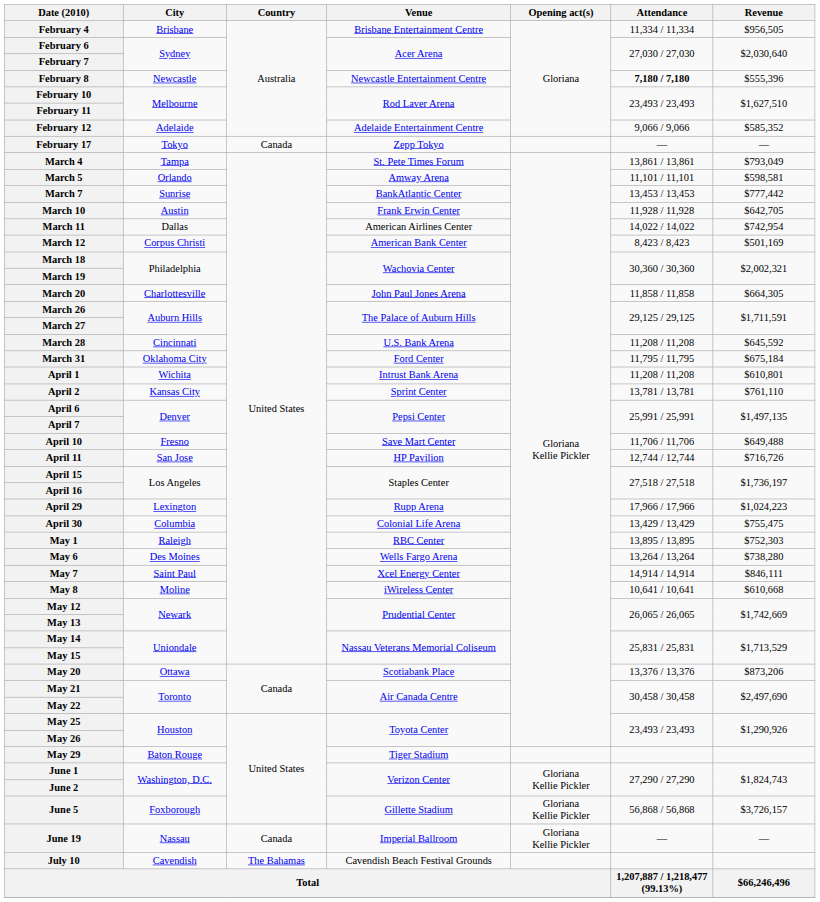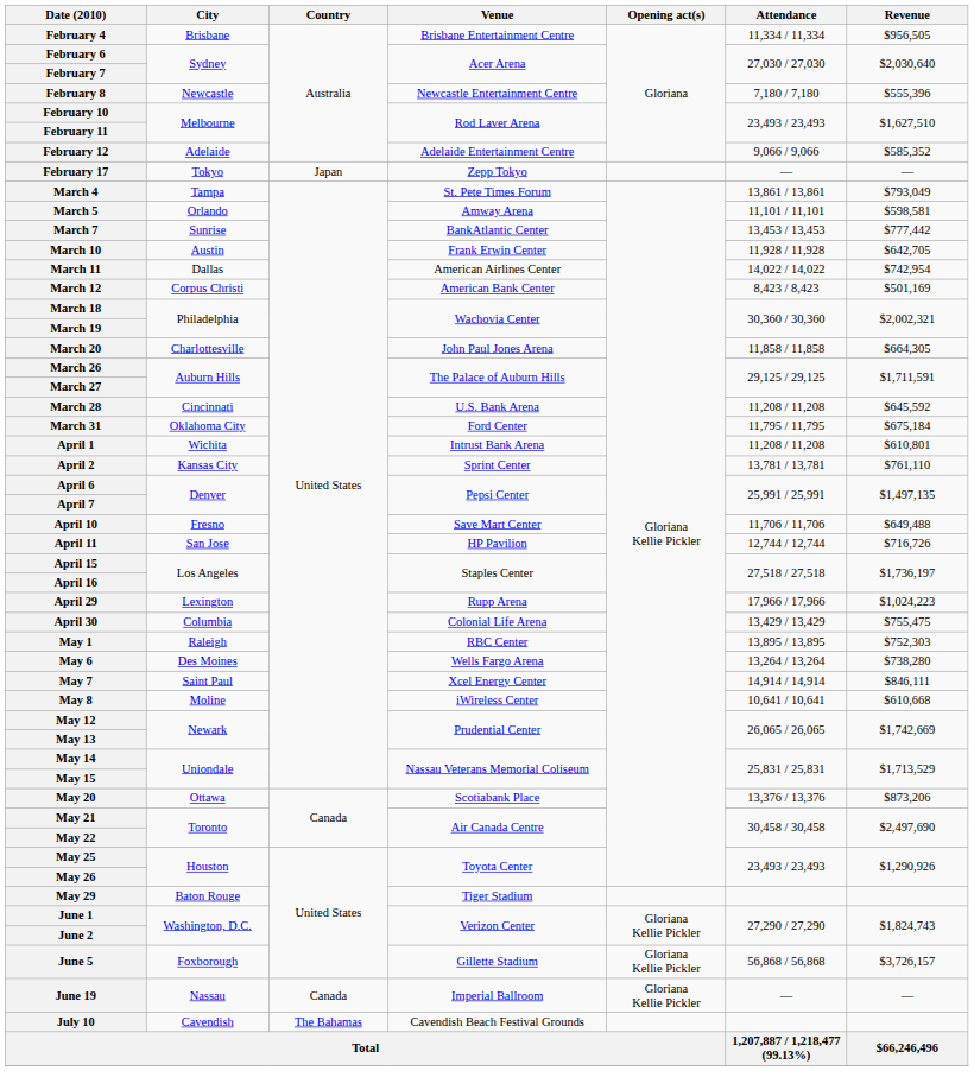 <table class="wikitable plainrowheaders" style="text-align:center;">
 <tr>
 <th scope="col" style="width:12em;">Date (2010)</th>
 <th scope="col" style="width:10em;">City</th>
 <th scope="col" style="width:10em;">Country</th>
 <th scope="col" style="width:19em;">Venue</th>
 <th scope="col" style="width:10em;">Opening act(s)</th>
 <th scope="col" style="width:10em;">Attendance</th>
 <th scope="col" style="width:10em;">Revenue</th>
 </tr>
 <tr>
 <th scope="row" style="text-align:center;">February 4</th>
 <td><a href='#'>Brisbane</a></td>
 <td rowspan="7">Australia</td>
 <td><a href='#'>Brisbane Entertainment Centre</a></td>
 <td rowspan="7">Gloriana</td>
 <td>11,334 / 11,334</td>
 <td>$956,505</td>
 </tr>
 <tr>
 <th scope="row" style="text-align:center;">February 6</th>
 <td rowspan="2"><a href='#'>Sydney</a></td>
 <td rowspan="2"><a href='#'>Acer Arena</a></td>
 <td rowspan="2">27,030 / 27,030</td>
 <td rowspan="2">$2,030,640</td>
 </tr>
 <tr>
 <th scope="row" style="text-align:center;">February 7</th>
 </tr>
 <tr>
 <th scope="row" style="text-align:center;">February 8</th>
 <td><a href='#'>Newcastle</a></td>
 <td><a href='#'>Newcastle Entertainment Centre</a></td>
-<td><strong>7,180 / 7,180</strong></td>
+<td>7,180 / 7,180</td>
 <td>$555,396</td>
 </tr>
 <tr>
 <th scope="row" style="text-align:center;">February 10</th>
 <td rowspan="2"><a href='#'>Melbourne</a></td>
 <td rowspan="2"><a href='#'>Rod Laver Arena</a></td>
 <td rowspan="2">23,493 / 23,493</td>
 <td rowspan="2">$1,627,510</td>
 </tr>
 <tr>
 <th scope="row" style="text-align:center;">February 11</th>
 </tr>
 <tr>
 <th scope="row" style="text-align:center;">February 12</th>
 <td><a href='#'>Adelaide</a></td>
 <td><a href='#'>Adelaide Entertainment Centre</a></td>
 <td>9,066 / 9,066</td>
 <td>$585,352</td>
 </tr>
 <tr>
 <th scope="row" style="text-align:center;">February 17</th>
 <td><a href='#'>Tokyo</a></td>
-<td>Canada</td>
+<td>Japan</td>
 <td><a href='#'>Zepp Tokyo</a></td>
 <td></td>
 <td>—</td>
 <td>—</td>
 </tr>
 <tr>
 <th scope="row" style="text-align:center;">March 4</th>
 <td><a href='#'>Tampa</a></td>
 <td rowspan="31">United States</td>
 <td><a href='#'>St. Pete Times Forum</a></td>
 <td rowspan="36">Gloriana<br>Kellie Pickler</td>
 <td>13,861 / 13,861</td>
 <td>$793,049</td>
 </tr>
 <tr>
 <th scope="row" style="text-align:center;">March 5</th>
 <td><a href='#'>Orlando</a></td>
 <td><a href='#'>Amway Arena</a></td>
 <td>11,101 / 11,101</td>
 <td>$598,581</td>
 </tr>
 <tr>
 <th scope="row" style="text-align:center;">March 7</th>
 <td><a href='#'>Sunrise</a></td>
 <td><a href='#'>BankAtlantic Center</a></td>
 <td>13,453 / 13,453</td>
 <td>$777,442</td>
 </tr>
 <tr>
 <th scope="row" style="text-align:center;">March 10</th>
 <td><a href='#'>Austin</a></td>
 <td><a href='#'>Frank Erwin Center</a></td>
 <td>11,928 / 11,928</td>
 <td>$642,705</td>
 </tr>
 <tr>
 <th scope="row" style="text-align:center;">March 11</th>
 <td>Dallas</td>
 <td>American Airlines Center</td>
 <td>14,022 / 14,022</td>
 <td>$742,954</td>
 </tr>
 <tr>
 <th scope="row" style="text-align:center;">March 12</th>
 <td><a href='#'>Corpus Christi</a></td>
 <td><a href='#'>American Bank Center</a></td>
 <td>8,423 / 8,423</td>
 <td>$501,169</td>
 </tr>
 <tr>
 <th scope="row" style="text-align:center;">March 18</th>
 <td rowspan="2">Philadelphia</td>
 <td rowspan="2"><a href='#'>Wachovia Center</a></td>
 <td rowspan="2">30,360 / 30,360</td>
 <td rowspan="2">$2,002,321</td>
 </tr>
 <tr>
 <th scope="row" style="text-align:center;">March 19</th>
 </tr>
 <tr>
 <th scope="row" style="text-align:center;">March 20</th>
 <td><a href='#'>Charlottesville</a></td>
 <td><a href='#'>John Paul Jones Arena</a></td>
 <td>11,858 / 11,858</td>
 <td>$664,305</td>
 </tr>
 <tr>
 <th scope="row" style="text-align:center;">March 26</th>
 <td rowspan="2"><a href='#'>Auburn Hills</a></td>
 <td rowspan="2"><a href='#'>The Palace of Auburn Hills</a></td>
 <td rowspan="2">29,125 / 29,125</td>
 <td rowspan="2">$1,711,591</td>
 </tr>
 <tr>
 <th scope="row" style="text-align:center;">March 27</th>
 </tr>
 <tr>
 <th scope="row" style="text-align:center;">March 28</th>
 <td><a href='#'>Cincinnati</a></td>
 <td><a href='#'>U.S. Bank Arena</a></td>
 <td>11,208 / 11,208</td>
 <td>$645,592</td>
 </tr>
 <tr>
 <th scope="row" style="text-align:center;">March 31</th>
 <td><a href='#'>Oklahoma City</a></td>
 <td><a href='#'>Ford Center</a></td>
 <td>11,795 / 11,795</td>
 <td>$675,184</td>
 </tr>
 <tr>
 <th scope="row" style="text-align:center;">April 1</th>
 <td><a href='#'>Wichita</a></td>
 <td><a href='#'>Intrust Bank Arena</a></td>
 <td>11,208 / 11,208</td>
 <td>$610,801</td>
 </tr>
 <tr>
 <th scope="row" style="text-align:center;">April 2</th>
 <td><a href='#'>Kansas City</a></td>
 <td><a href='#'>Sprint Center</a></td>
 <td>13,781 / 13,781</td>
 <td>$761,110</td>
 </tr>
 <tr>
 <th scope="row" style="text-align:center;">April 6</th>
 <td rowspan="2"><a href='#'>Denver</a></td>
 <td rowspan="2"><a href='#'>Pepsi Center</a></td>
 <td rowspan="2">25,991 / 25,991</td>
 <td rowspan="2">$1,497,135</td>
 </tr>
 <tr>
 <th scope="row" style="text-align:center;">April 7</th>
 </tr>
 <tr>
 <th scope="row" style="text-align:center;">April 10</th>
 <td><a href='#'>Fresno</a></td>
 <td><a href='#'>Save Mart Center</a></td>
 <td>11,706 / 11,706</td>
 <td>$649,488</td>
 </tr>
 <tr>
 <th scope="row" style="text-align:center;">April 11</th>
 <td><a href='#'>San Jose</a></td>
 <td><a href='#'>HP Pavilion</a></td>
 <td>12,744 / 12,744</td>
 <td>$716,726</td>
 </tr>
 <tr>
 <th scope="row" style="text-align:center;">April 15</th>
 <td rowspan="2">Los Angeles</td>
 <td rowspan="2">Staples Center</td>
 <td rowspan="2">27,518 / 27,518</td>
 <td rowspan="2">$1,736,197</td>
 </tr>
 <tr>
 <th scope="row" style="text-align:center;">April 16</th>
 </tr>
 <tr>
 <th scope="row" style="text-align:center;">April 29</th>
 <td><a href='#'>Lexington</a></td>
 <td><a href='#'>Rupp Arena</a></td>
 <td>17,966 / 17,966</td>
 <td>$1,024,223</td>
 </tr>
 <tr>
 <th scope="row" style="text-align:center;">April 30</th>
 <td><a href='#'>Columbia</a></td>
 <td><a href='#'>Colonial Life Arena</a></td>
 <td>13,429 / 13,429</td>
 <td>$755,475</td>
 </tr>
 <tr>
 <th scope="row" style="text-align:center;">May 1</th>
 <td><a href='#'>Raleigh</a></td>
 <td><a href='#'>RBC Center</a></td>
 <td>13,895 / 13,895</td>
 <td>$752,303</td>
 </tr>
 <tr>
 <th scope="row" style="text-align:center;">May 6</th>
 <td><a href='#'>Des Moines</a></td>
 <td><a href='#'>Wells Fargo Arena</a></td>
 <td>13,264 / 13,264</td>
 <td>$738,280</td>
 </tr>
 <tr>
 <th scope="row" style="text-align:center;">May 7</th>
 <td><a href='#'>Saint Paul</a></td>
 <td><a href='#'>Xcel Energy Center</a></td>
 <td>14,914 / 14,914</td>
 <td>$846,111</td>
 </tr>
 <tr>
 <th scope="row" style="text-align:center;">May 8</th>
 <td><a href='#'>Moline</a></td>
 <td><a href='#'>iWireless Center</a></td>
 <td>10,641 / 10,641</td>
 <td>$610,668</td>
 </tr>
 <tr>
 <th scope="row" style="text-align:center;">May 12</th>
 <td rowspan="2"><a href='#'>Newark</a></td>
 <td rowspan="2"><a href='#'>Prudential Center</a></td>
 <td rowspan="2">26,065 / 26,065</td>
 <td rowspan="2">$1,742,669</td>
 </tr>
 <tr>
 <th scope="row" style="text-align:center;">May 13</th>
 </tr>
 <tr>
 <th scope="row" style="text-align:center;">May 14</th>
 <td rowspan="2"><a href='#'>Uniondale</a></td>
 <td rowspan="2"><a href='#'>Nassau Veterans Memorial Coliseum</a></td>
 <td rowspan="2">25,831 / 25,831</td>
 <td rowspan="2">$1,713,529</td>
 </tr>
 <tr>
 <th scope="row" style="text-align:center;">May 15</th>
 </tr>
 <tr>
 <th scope="row" style="text-align:center;">May 20</th>
 <td><a href='#'>Ottawa</a></td>
 <td rowspan="3">Canada</td>
 <td><a href='#'>Scotiabank Place</a></td>
 <td>13,376 / 13,376</td>
 <td>$873,206</td>
 </tr>
 <tr>
 <th scope="row" style="text-align:center;">May 21</th>
 <td rowspan="2"><a href='#'>Toronto</a></td>
 <td rowspan="2"><a href='#'>Air Canada Centre</a></td>
 <td rowspan="2">30,458 / 30,458</td>
 <td rowspan="2">$2,497,690</td>
 </tr>
 <tr>
 <th scope="row" style="text-align:center;">May 22</th>
 </tr>
 <tr>
 <th scope="row" style="text-align:center;">May 25</th>
 <td rowspan="2"><a href='#'>Houston</a></td>
 <td rowspan="6">United States</td>
 <td rowspan="2"><a href='#'>Toyota Center</a></td>
 <td rowspan="2">23,493 / 23,493</td>
 <td rowspan="2">$1,290,926</td>
 </tr>
 <tr>
 <th scope="row" style="text-align:center;">May 26</th>
 </tr>
 <tr>
 <th scope="row" style="text-align:center;">May 29</th>
 <td><a href='#'>Baton Rouge</a></td>
 <td><a href='#'>Tiger Stadium</a></td>
 <td></td>
 <td></td>
 <td></td>
 </tr>
 <tr>
 <th scope="row" style="text-align:center;">June 1</th>
 <td rowspan="2"><a href='#'>Washington, D.C.</a></td>
 <td rowspan="2"><a href='#'>Verizon Center</a></td>
 <td rowspan="2">Gloriana<br>Kellie Pickler</td>
 <td rowspan="2">27,290 / 27,290</td>
 <td rowspan="2">$1,824,743</td>
 </tr>
 <tr>
 <th scope="row" style="text-align:center;">June 2</th>
 </tr>
 <tr>
 <th scope="row" style="text-align:center;">June 5</th>
 <td><a href='#'>Foxborough</a></td>
 <td><a href='#'>Gillette Stadium</a></td>
 <td>Gloriana<br>Kellie Pickler</td>
 <td>56,868 / 56,868</td>
 <td>$3,726,157</td>
 </tr>
 <tr>
 <th scope="row" style="text-align:center;">June 19</th>
 <td><a href='#'>Nassau</a></td>
 <td>Canada</td>
 <td><a href='#'>Imperial Ballroom</a></td>
 <td>Gloriana<br>Kellie Pickler</td>
 <td>—</td>
 <td>—</td>
 </tr>
 <tr>
 <th scope="row" style="text-align:center;">July 10</th>
 <td><a href='#'>Cavendish</a></td>
 <td><a href='#'>The Bahamas</a></td>
 <td>Cavendish Beach Festival Grounds</td>
 <td></td>
 <td></td>
 <td></td>
 </tr>
 <tr>
 <th scope="col" colspan="5">Total</th>
 <th scope="col">1,207,887 / 1,218,477 (99.13%)</th>
 <th scope="col">$66,246,496</th>
 </tr>
 <tr>
 </tr>
 </table>
